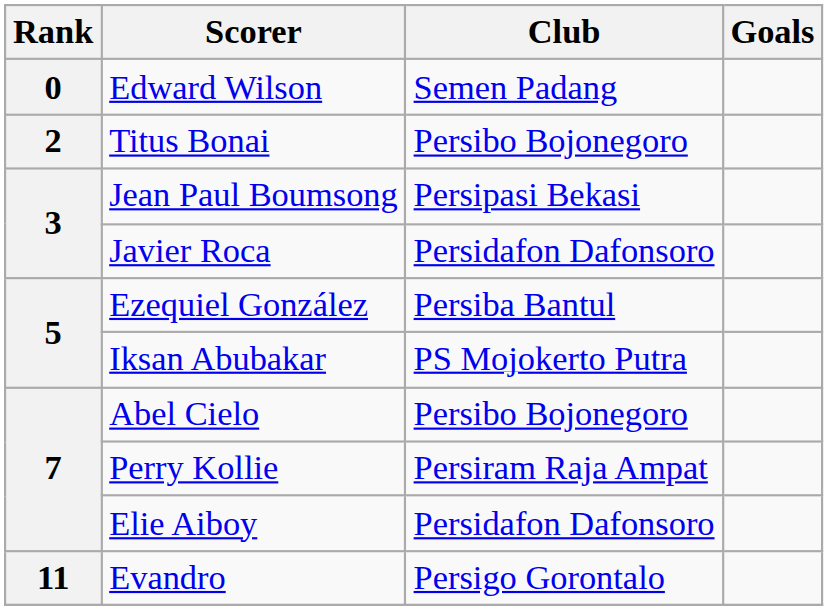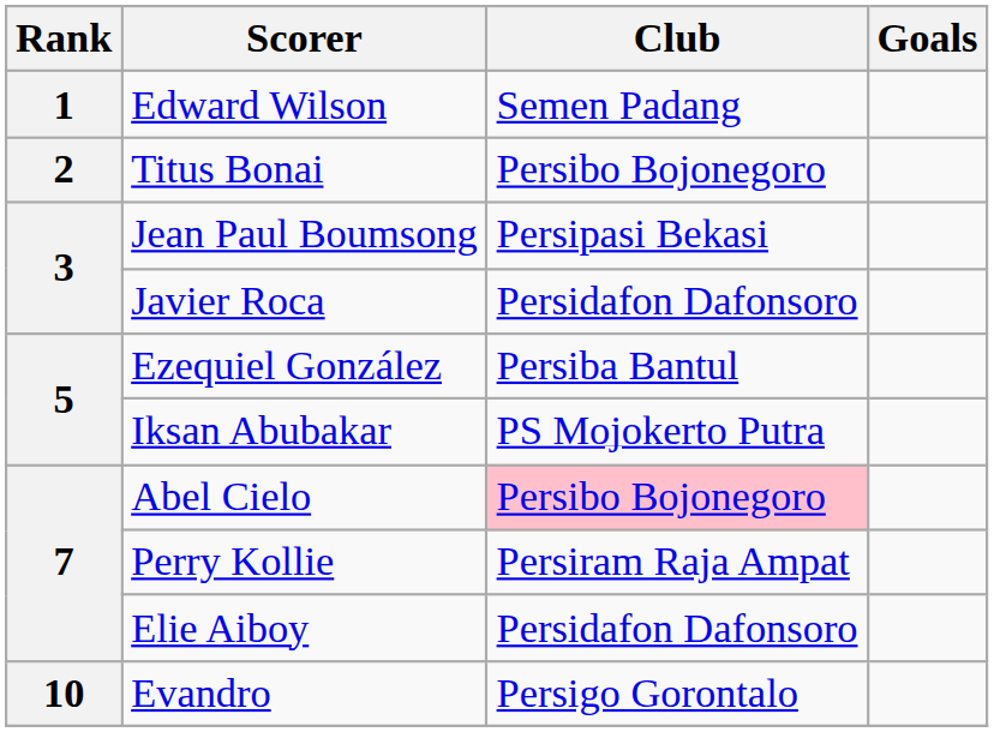 <table class="wikitable">
 <tr>
 <th>Rank</th>
 <th>Scorer</th>
 <th>Club</th>
 <th>Goals</th>
 </tr>
 <tr>
-<th>0</th>
+<th>1</th>
 <td> <a href='#'>Edward Wilson</a></td>
 <td><a href='#'>Semen Padang</a></td>
 <td></td>
 </tr>
 <tr>
 <th>2</th>
 <td> <a href='#'>Titus Bonai</a></td>
 <td><a href='#'>Persibo Bojonegoro</a></td>
 <td></td>
 </tr>
 <tr>
 <th rowspan=2>3</th>
 <td> <a href='#'>Jean Paul Boumsong</a></td>
 <td><a href='#'>Persipasi Bekasi</a></td>
 <td></td>
 </tr>
 <tr>
 <td> <a href='#'>Javier Roca</a></td>
 <td><a href='#'>Persidafon Dafonsoro</a></td>
 <td></td>
 </tr>
 <tr>
 <th rowspan=2>5</th>
 <td> <a href='#'>Ezequiel González</a></td>
 <td><a href='#'>Persiba Bantul</a></td>
 <td></td>
 </tr>
 <tr>
 <td> <a href='#'>Iksan Abubakar</a></td>
 <td><a href='#'>PS Mojokerto Putra</a></td>
 <td></td>
 </tr>
 <tr>
 <th rowspan=3>7</th>
 <td> <a href='#'>Abel Cielo</a></td>
-<td><a href='#'>Persibo Bojonegoro</a></td>
+<td style="background: pink;"><a href='#'>Persibo Bojonegoro</a></td>
 <td></td>
 </tr>
 <tr>
 <td> <a href='#'>Perry Kollie</a></td>
 <td><a href='#'>Persiram Raja Ampat</a></td>
 <td></td>
 </tr>
 <tr>
 <td> <a href='#'>Elie Aiboy</a></td>
 <td><a href='#'>Persidafon Dafonsoro</a></td>
 <td></td>
 </tr>
 <tr>
-<th>11</th>
+<th>10</th>
 <td> <a href='#'>Evandro</a></td>
 <td><a href='#'>Persigo Gorontalo</a></td>
 <td></td>
 </tr>
 <tr>
 </tr>
 </table>
